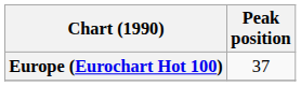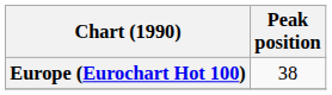 <table class="wikitable plainrowheaders" style="text-align:center">
 <tr>
 <th>Chart (1990)</th>
 <th>Peak<br>position</th>
 </tr>
 <tr>
 <th scope="row">Europe (<a href='#'>Eurochart Hot 100</a>)</th>
-<td align="center">37</td>
+<td align="center">38</td>
 </tr>
 <tr>
 </tr>
 <tr>
 </tr>
 </table>
